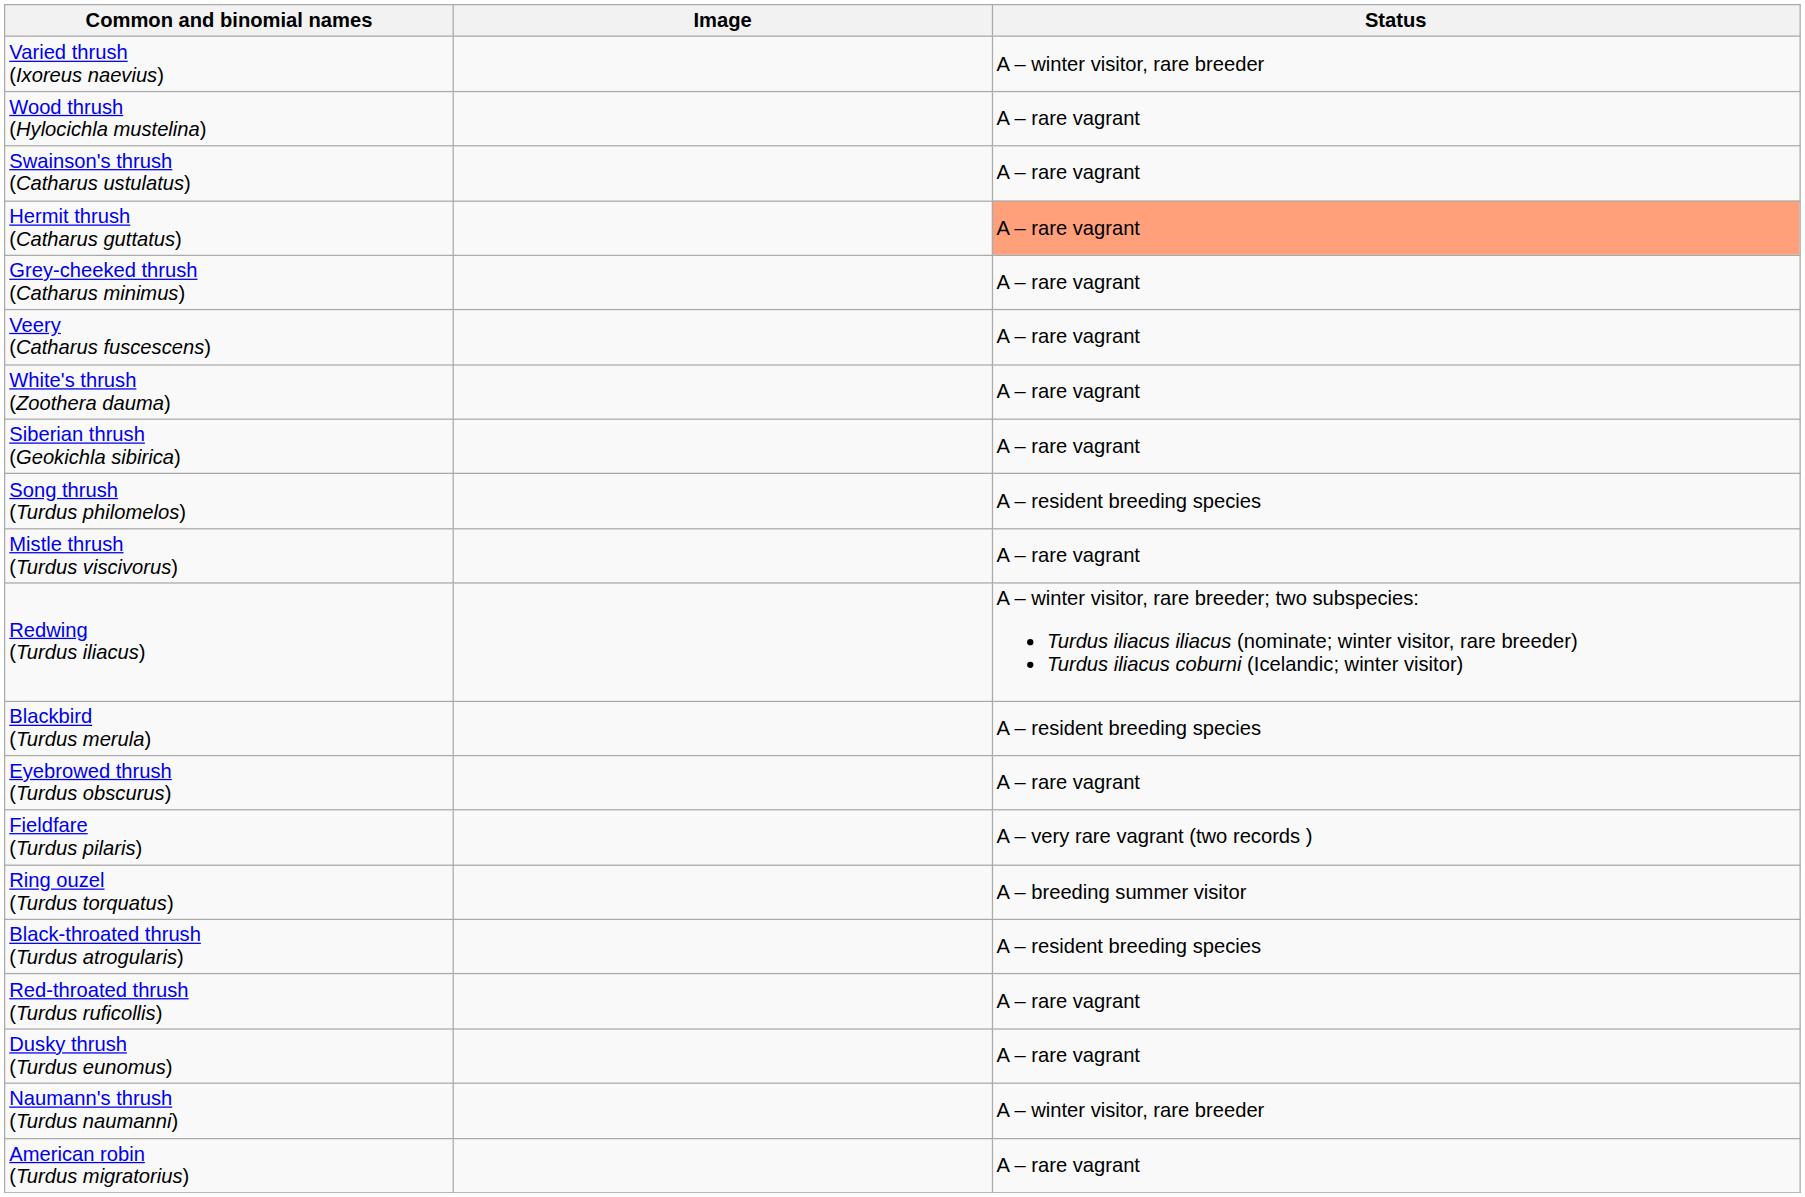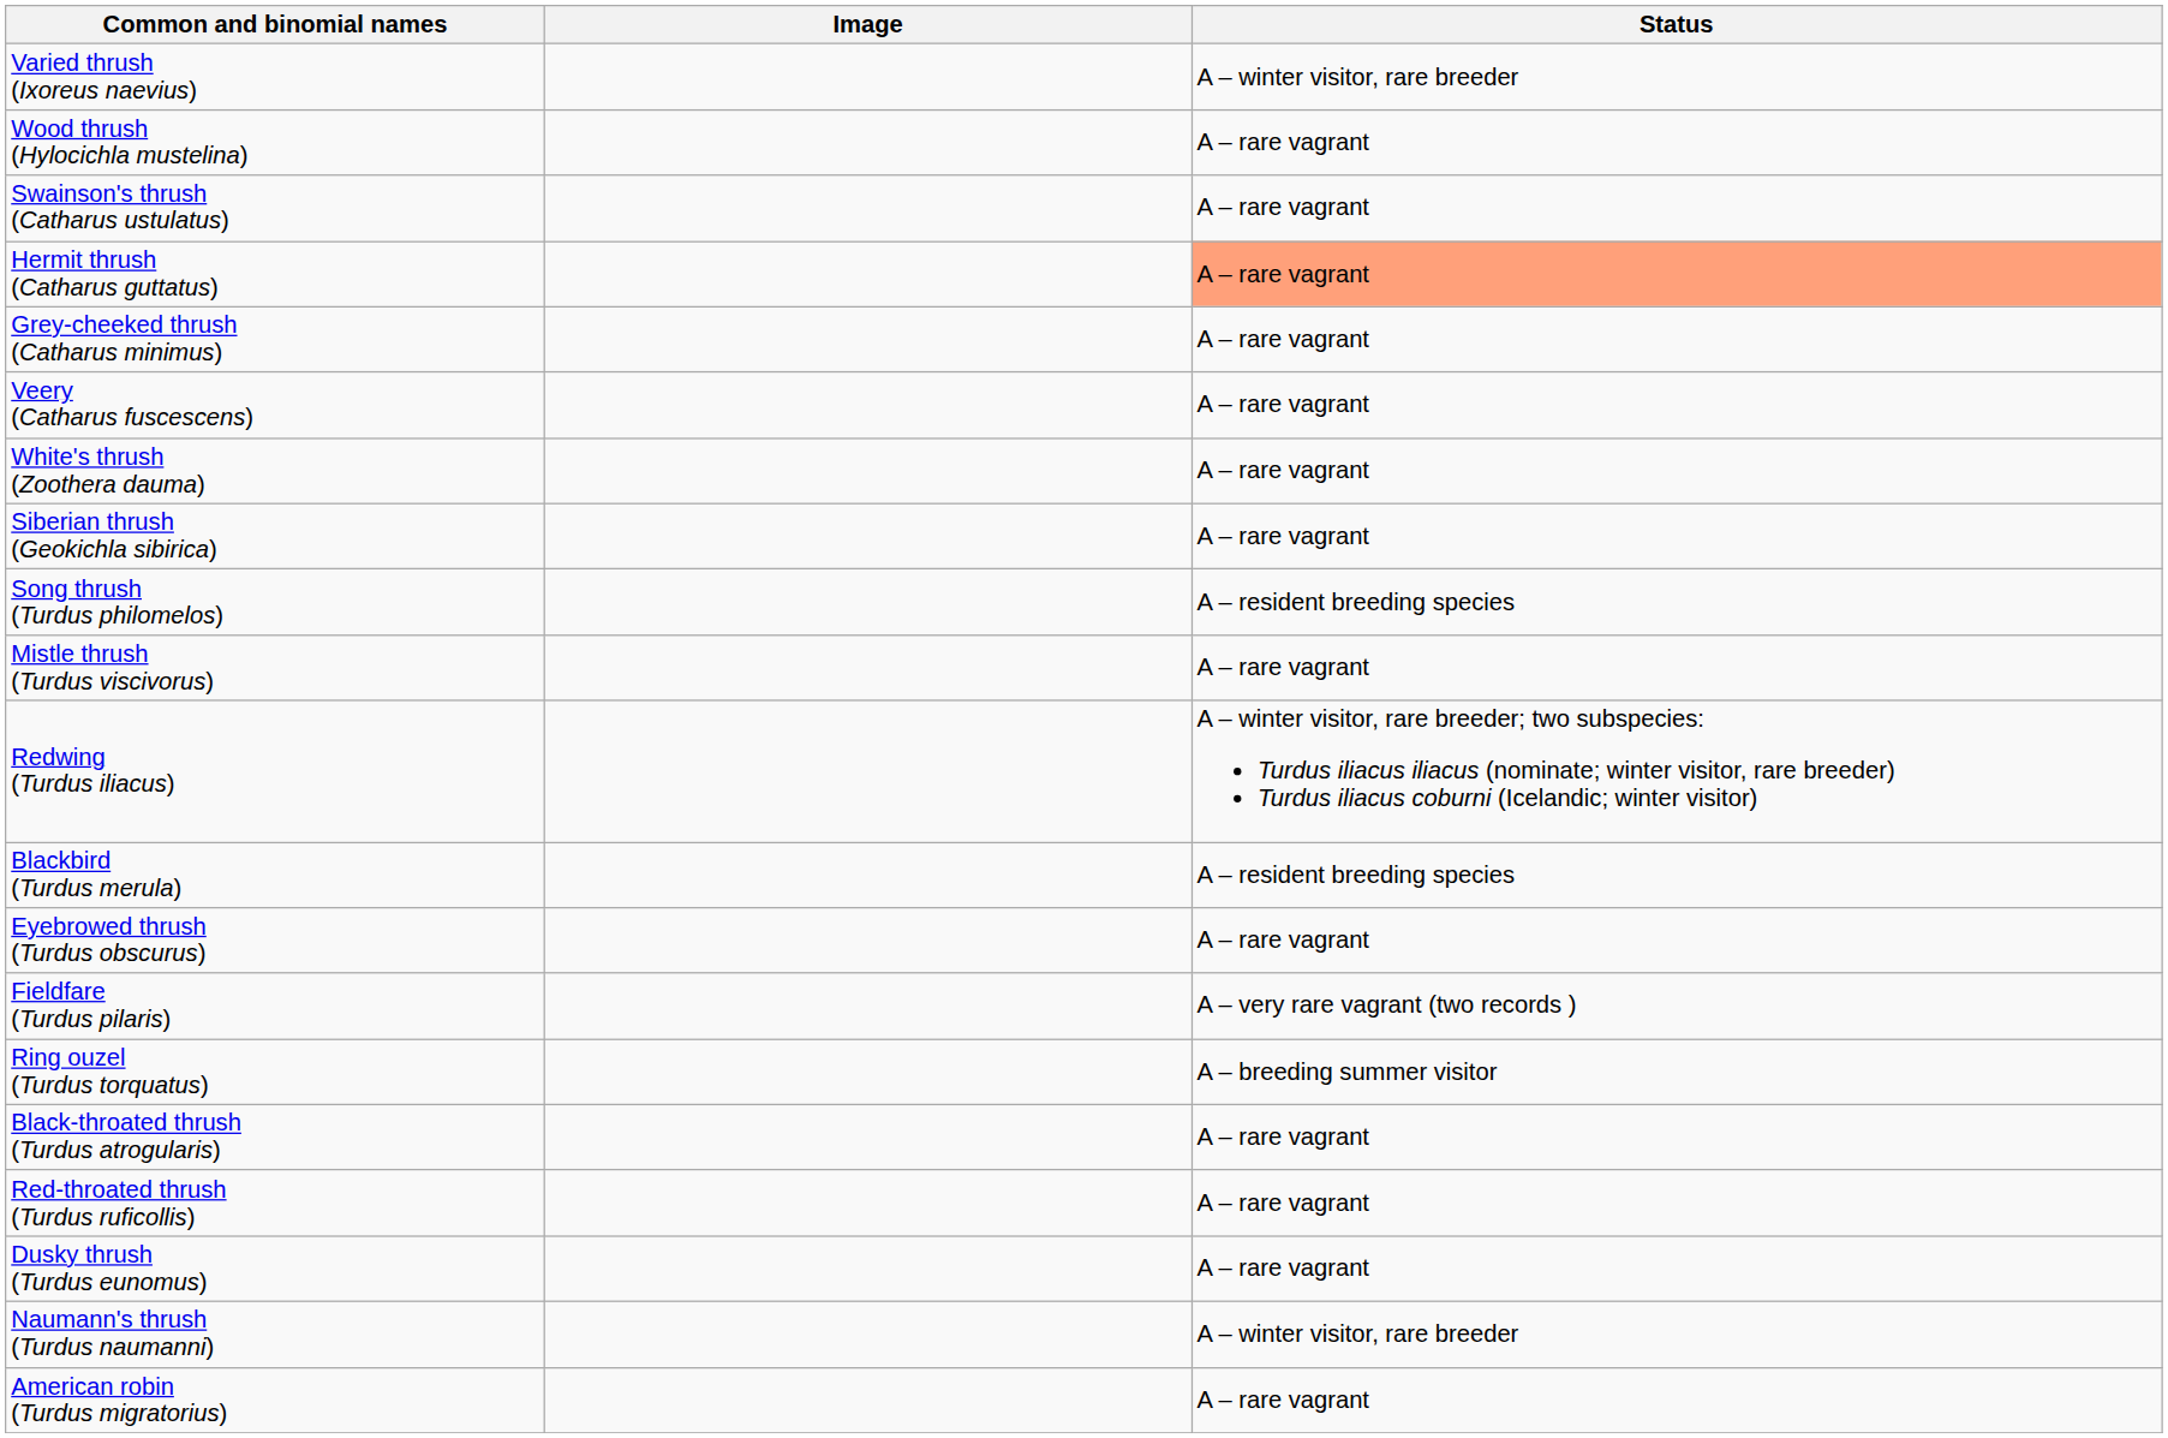 <table width=90% class="wikitable">
 <tr>
 <th width=25%>Common and binomial names</th>
 <th width=30%>Image</th>
 <th width=45%>Status</th>
 </tr>
 <tr>
 <td><a href='#'>Varied thrush</a><br>(<em>Ixoreus naevius</em>)</td>
 <td></td>
 <td>A – winter visitor, rare breeder</td>
 </tr>
 <tr>
 <td><a href='#'>Wood thrush</a><br>(<em>Hylocichla mustelina</em>)</td>
 <td></td>
 <td>A – rare vagrant</td>
 </tr>
 <tr>
 <td><a href='#'>Swainson's thrush</a><br>(<em>Catharus ustulatus</em>)</td>
 <td></td>
 <td>A – rare vagrant</td>
 </tr>
 <tr>
 <td><a href='#'>Hermit thrush</a><br>(<em>Catharus guttatus</em>)</td>
 <td></td>
 <td style="background: lightsalmon;">A – rare vagrant</td>
 </tr>
 <tr>
 <td><a href='#'>Grey-cheeked thrush</a><br>(<em>Catharus minimus</em>)</td>
 <td></td>
 <td>A – rare vagrant</td>
 </tr>
 <tr>
 <td><a href='#'>Veery</a><br>(<em>Catharus fuscescens</em>)</td>
 <td></td>
 <td>A – rare vagrant</td>
 </tr>
 <tr>
 <td><a href='#'>White's thrush</a><br>(<em>Zoothera dauma</em>)</td>
 <td></td>
 <td>A – rare vagrant</td>
 </tr>
 <tr>
 <td><a href='#'>Siberian thrush</a><br>(<em>Geokichla sibirica</em>)</td>
 <td></td>
 <td>A – rare vagrant</td>
 </tr>
 <tr>
 <td><a href='#'>Song thrush</a><br>(<em>Turdus philomelos</em>)</td>
 <td></td>
 <td>A – resident breeding species</td>
 </tr>
 <tr>
 <td><a href='#'>Mistle thrush</a><br>(<em>Turdus viscivorus</em>)</td>
 <td></td>
 <td>A – rare vagrant</td>
 </tr>
 <tr>
 <td><a href='#'>Redwing</a><br>(<em>Turdus iliacus</em>)</td>
 <td></td>
 <td>A – winter visitor, rare breeder; two subspecies:<br><ul><li><em>Turdus iliacus iliacus</em> (nominate; winter visitor, rare breeder)</li><li><em>Turdus iliacus coburni</em> (Icelandic; winter visitor)</li></ul></td>
 </tr>
 <tr>
 <td><a href='#'>Blackbird</a><br>(<em>Turdus merula</em>)</td>
 <td></td>
 <td>A – resident breeding species</td>
 </tr>
 <tr>
 <td><a href='#'>Eyebrowed thrush</a><br>(<em>Turdus obscurus</em>)</td>
 <td></td>
 <td>A – rare vagrant</td>
 </tr>
 <tr>
 <td><a href='#'>Fieldfare</a><br>(<em>Turdus pilaris</em>)</td>
 <td></td>
 <td>A – very rare vagrant (two records )</td>
 </tr>
 <tr>
 <td><a href='#'>Ring ouzel</a><br>(<em>Turdus torquatus</em>)</td>
 <td></td>
 <td>A – breeding summer visitor</td>
 </tr>
 <tr>
 <td><a href='#'>Black-throated thrush</a><br>(<em>Turdus atrogularis</em>)</td>
 <td></td>
-<td>A – resident breeding species</td>
+<td>A – rare vagrant</td>
 </tr>
 <tr>
 <td><a href='#'>Red-throated thrush</a><br>(<em>Turdus ruficollis</em>)</td>
 <td></td>
 <td>A – rare vagrant</td>
 </tr>
 <tr>
 <td><a href='#'>Dusky thrush</a><br>(<em>Turdus eunomus</em>)</td>
 <td></td>
 <td>A – rare vagrant</td>
 </tr>
 <tr>
 <td><a href='#'>Naumann's thrush</a><br>(<em>Turdus naumanni</em>)</td>
 <td></td>
 <td>A – winter visitor, rare breeder</td>
 </tr>
 <tr>
 <td><a href='#'>American robin</a><br>(<em>Turdus migratorius</em>)</td>
 <td></td>
 <td>A – rare vagrant</td>
 </tr>
 </table>
